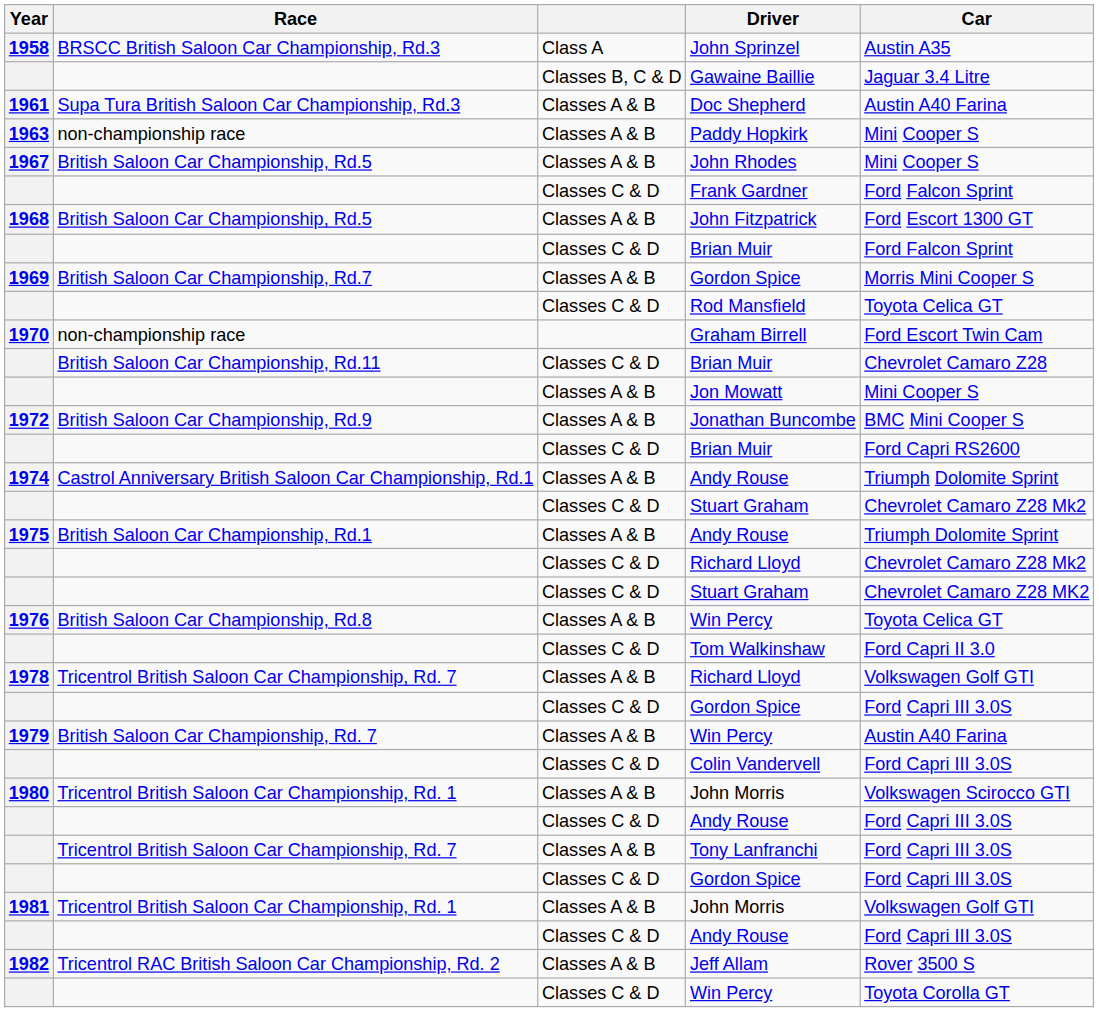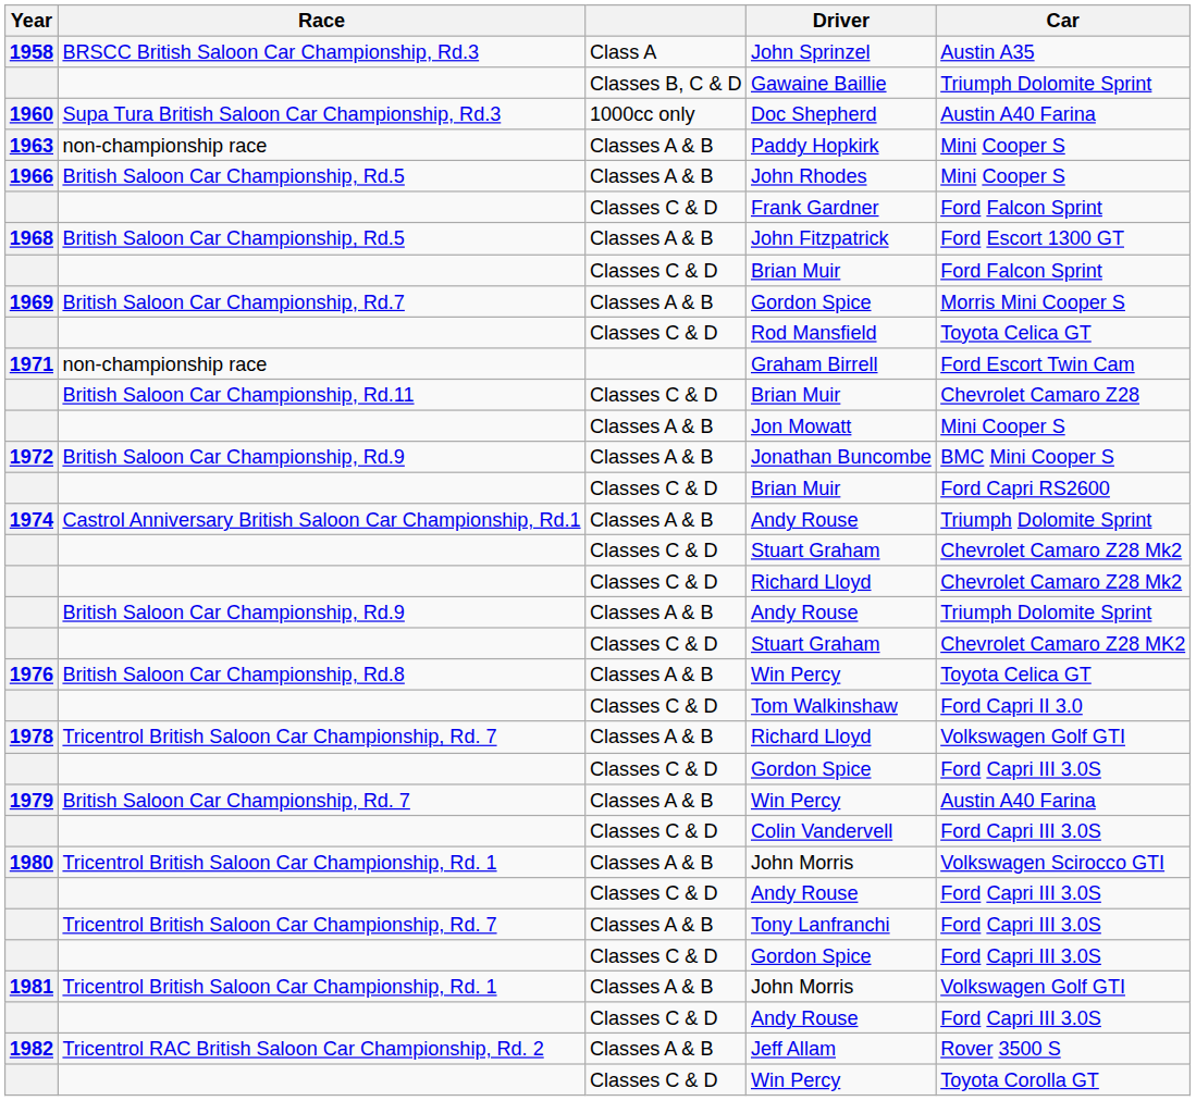 <table class="wikitable" style="font-size: 95%;">
 <tr>
 <th>Year</th>
 <th>Race</th>
 <th></th>
 <th>Driver</th>
 <th>Car</th>
 </tr>
 <tr>
 <th><a href='#'>1958</a></th>
 <td><a href='#'>BRSCC British Saloon Car Championship, Rd.3</a></td>
 <td>Class A</td>
 <td> <a href='#'>John Sprinzel</a></td>
 <td><a href='#'>Austin A35</a></td>
 </tr>
 <tr>
 <th></th>
 <td></td>
 <td>Classes B, C & D</td>
 <td> <a href='#'>Gawaine Baillie</a></td>
-<td><a href='#'>Jaguar 3.4 Litre</a></td>
+<td><a href='#'>Triumph Dolomite Sprint</a></td>
 </tr>
 <tr>
-<th><a href='#'>1961</a></th>
+<th><a href='#'>1960</a></th>
 <td><a href='#'>Supa Tura British Saloon Car Championship, Rd.3</a></td>
-<td>Classes A & B</td>
+<td>1000cc only</td>
 <td> <a href='#'>Doc Shepherd</a></td>
 <td><a href='#'>Austin A40 Farina</a></td>
 </tr>
 <tr>
 <th><a href='#'>1963</a></th>
 <td>non-championship race</td>
 <td>Classes A & B</td>
 <td> <a href='#'>Paddy Hopkirk</a></td>
 <td><a href='#'>Mini</a> <a href='#'>Cooper S</a></td>
 </tr>
 <tr>
-<th><a href='#'>1967</a></th>
+<th><a href='#'>1966</a></th>
 <td><a href='#'>British Saloon Car Championship, Rd.5</a></td>
 <td>Classes A & B</td>
 <td> <a href='#'>John Rhodes</a></td>
 <td><a href='#'>Mini</a> <a href='#'>Cooper S</a></td>
 </tr>
 <tr>
 <th></th>
 <td></td>
 <td>Classes C & D</td>
 <td> <a href='#'>Frank Gardner</a></td>
 <td><a href='#'>Ford</a> <a href='#'>Falcon Sprint</a></td>
 </tr>
 <tr>
 <th><a href='#'>1968</a></th>
 <td><a href='#'>British Saloon Car Championship, Rd.5</a></td>
 <td>Classes A & B</td>
 <td> <a href='#'>John Fitzpatrick</a></td>
 <td><a href='#'>Ford</a> <a href='#'>Escort 1300 GT</a></td>
 </tr>
 <tr>
 <th></th>
 <td></td>
 <td>Classes C & D</td>
 <td> <a href='#'>Brian Muir</a></td>
 <td><a href='#'>Ford Falcon Sprint</a></td>
 </tr>
 <tr>
 <th><a href='#'>1969</a></th>
 <td><a href='#'>British Saloon Car Championship, Rd.7</a></td>
 <td>Classes A & B</td>
 <td> <a href='#'>Gordon Spice</a></td>
 <td><a href='#'>Morris Mini Cooper S</a></td>
 </tr>
 <tr>
 <th></th>
 <td></td>
 <td>Classes C & D</td>
 <td> <a href='#'>Rod Mansfield</a></td>
 <td><a href='#'>Toyota Celica GT</a></td>
 </tr>
 <tr>
-<th><a href='#'>1970</a></th>
+<th><a href='#'>1971</a></th>
 <td>non-championship race</td>
 <td></td>
 <td> <a href='#'>Graham Birrell</a></td>
 <td><a href='#'>Ford Escort Twin Cam</a></td>
 </tr>
 <tr>
 <th></th>
 <td><a href='#'>British Saloon Car Championship, Rd.11</a></td>
 <td>Classes C & D</td>
 <td> <a href='#'>Brian Muir</a></td>
 <td><a href='#'> Chevrolet Camaro Z28</a></td>
 </tr>
 <tr>
 <th></th>
 <td></td>
 <td>Classes A & B</td>
 <td> <a href='#'>Jon Mowatt</a></td>
 <td><a href='#'>Mini Cooper S</a></td>
 </tr>
 <tr>
 <th><a href='#'>1972</a></th>
 <td><a href='#'>British Saloon Car Championship, Rd.9</a></td>
 <td>Classes A & B</td>
 <td> <a href='#'>Jonathan Buncombe</a></td>
 <td><a href='#'>BMC</a> <a href='#'>Mini Cooper S</a></td>
 </tr>
 <tr>
 <th></th>
 <td></td>
 <td>Classes C & D</td>
 <td> <a href='#'>Brian Muir</a></td>
 <td><a href='#'>Ford Capri RS2600</a></td>
 </tr>
 <tr>
 <th><a href='#'>1974</a></th>
 <td><a href='#'>Castrol Anniversary British Saloon Car Championship, Rd.1</a></td>
 <td>Classes A & B</td>
 <td> <a href='#'>Andy Rouse</a></td>
 <td><a href='#'>Triumph</a> <a href='#'>Dolomite Sprint</a></td>
 </tr>
 <tr>
 <th></th>
 <td></td>
 <td>Classes C & D</td>
 <td> <a href='#'>Stuart Graham</a></td>
 <td><a href='#'> Chevrolet Camaro Z28 Mk2</a></td>
 </tr>
 <tr>
-<th><a href='#'>1975</a></th>
-<td><a href='#'>British Saloon Car Championship, Rd.1</a></td>
-<td>Classes A & B</td>
-<td> <a href='#'>Andy Rouse</a></td>
-<td><a href='#'>Triumph Dolomite Sprint</a></td>
-</tr>
-<tr>
 <th></th>
 <td></td>
 <td>Classes C & D</td>
 <td> <a href='#'>Richard Lloyd</a></td>
 <td><a href='#'> Chevrolet Camaro Z28 Mk2</a></td>
+</tr>
+<tr>
+<th></th>
+<td><a href='#'>British Saloon Car Championship, Rd.9</a></td>
+<td>Classes A & B</td>
+<td> <a href='#'>Andy Rouse</a></td>
+<td><a href='#'>Triumph Dolomite Sprint</a></td>
 </tr>
 <tr>
 <th></th>
 <td></td>
 <td>Classes C & D</td>
 <td> <a href='#'>Stuart Graham</a></td>
 <td><a href='#'> Chevrolet Camaro Z28 MK2</a></td>
 </tr>
 <tr>
 <th><a href='#'>1976</a></th>
 <td><a href='#'>British Saloon Car Championship, Rd.8</a></td>
 <td>Classes A & B</td>
 <td> <a href='#'>Win Percy</a></td>
 <td><a href='#'>Toyota Celica GT</a></td>
 </tr>
 <tr>
 <th></th>
 <td></td>
 <td>Classes C & D</td>
 <td> <a href='#'>Tom Walkinshaw</a></td>
 <td><a href='#'>Ford Capri II 3.0</a></td>
 </tr>
 <tr>
 <th><a href='#'>1978</a></th>
 <td><a href='#'>Tricentrol British Saloon Car Championship, Rd. 7</a></td>
 <td>Classes A & B</td>
 <td> <a href='#'>Richard Lloyd</a></td>
 <td><a href='#'>Volkswagen Golf GTI</a></td>
 </tr>
 <tr>
 <th></th>
 <td></td>
 <td>Classes C & D</td>
 <td> <a href='#'>Gordon Spice</a></td>
 <td><a href='#'>Ford</a> <a href='#'>Capri III 3.0S</a></td>
 </tr>
 <tr>
 <th><a href='#'>1979</a></th>
 <td><a href='#'>British Saloon Car Championship, Rd. 7</a></td>
 <td>Classes A & B</td>
 <td> <a href='#'>Win Percy</a></td>
 <td><a href='#'>Austin A40 Farina</a></td>
 </tr>
 <tr>
 <th></th>
 <td></td>
 <td>Classes C & D</td>
 <td> <a href='#'>Colin Vandervell</a></td>
 <td><a href='#'>Ford Capri III 3.0S</a></td>
 </tr>
 <tr>
 <th><a href='#'>1980</a></th>
 <td><a href='#'>Tricentrol British Saloon Car Championship, Rd. 1</a></td>
 <td>Classes A & B</td>
 <td> John Morris</td>
 <td><a href='#'>Volkswagen Scirocco GTI</a></td>
 </tr>
 <tr>
 <th></th>
 <td></td>
 <td>Classes C & D</td>
 <td> <a href='#'>Andy Rouse</a></td>
 <td><a href='#'>Ford</a> <a href='#'>Capri III 3.0S</a></td>
 </tr>
 <tr>
 <th></th>
 <td><a href='#'>Tricentrol British Saloon Car Championship, Rd. 7</a></td>
 <td>Classes A & B</td>
 <td> <a href='#'>Tony Lanfranchi</a></td>
 <td><a href='#'>Ford</a> <a href='#'>Capri III 3.0S</a></td>
 </tr>
 <tr>
 <th></th>
 <td></td>
 <td>Classes C & D</td>
 <td> <a href='#'>Gordon Spice</a></td>
 <td><a href='#'>Ford</a> <a href='#'>Capri III 3.0S</a></td>
 </tr>
 <tr>
 <th><a href='#'>1981</a></th>
 <td><a href='#'>Tricentrol British Saloon Car Championship, Rd. 1</a></td>
 <td>Classes A & B</td>
 <td> John Morris</td>
 <td><a href='#'>Volkswagen Golf GTI</a></td>
 </tr>
 <tr>
 <th></th>
 <td></td>
 <td>Classes C & D</td>
 <td> <a href='#'>Andy Rouse</a></td>
 <td><a href='#'>Ford</a> <a href='#'>Capri III 3.0S</a></td>
 </tr>
 <tr>
 <th><a href='#'>1982</a></th>
 <td><a href='#'>Tricentrol RAC British Saloon Car Championship, Rd. 2</a></td>
 <td>Classes A & B</td>
 <td> <a href='#'>Jeff Allam</a></td>
 <td><a href='#'>Rover</a> <a href='#'>3500 S</a></td>
 </tr>
 <tr>
 <th></th>
 <td></td>
 <td>Classes C & D</td>
 <td> <a href='#'>Win Percy</a></td>
 <td><a href='#'>Toyota Corolla GT</a></td>
 </tr>
 </table>
